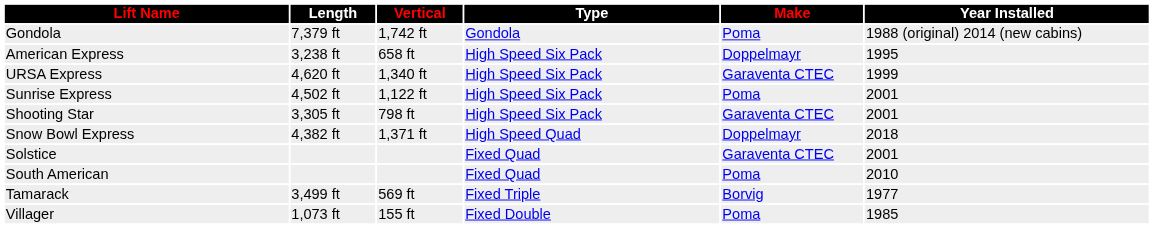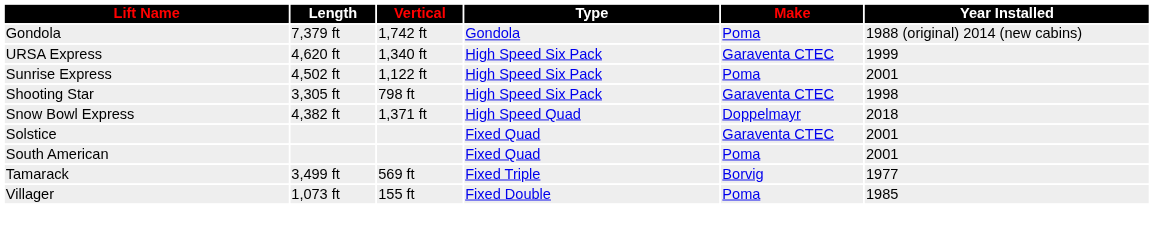 <table ->
 <tr>
 <th style="width:20%; background:black; color:red;">Lift Name</th>
 <th style="width:06%; background:black; color:white;">Length</th>
 <th style="width:06%; background:black; color:red;">Vertical</th>
 <th style="width:18%; background:black; color:white;">Type</th>
 <th style="width:10%; background:black; color:red;">Make</th>
 <th style="width:20%; background:black; color:white;">Year Installed</th>
 </tr>
 <tr style="background:#eee; color:black;">
 <td>Gondola</td>
 <td>7,379 ft</td>
 <td>1,742 ft</td>
 <td><a href='#'>Gondola</a></td>
 <td><a href='#'>Poma</a></td>
 <td>1988 (original) 2014 (new cabins)</td>
-</tr>
-<tr style="background:#eee; color:black;">
-<td>American Express</td>
-<td>3,238 ft</td>
-<td>658 ft</td>
-<td><a href='#'>High Speed Six Pack</a></td>
-<td><a href='#'>Doppelmayr</a></td>
-<td>1995</td>
 </tr>
 <tr style="background:#eee; color:black;">
 <td>URSA Express</td>
 <td>4,620 ft</td>
 <td>1,340 ft</td>
 <td><a href='#'>High Speed Six Pack</a></td>
 <td><a href='#'>Garaventa CTEC</a></td>
 <td>1999</td>
 </tr>
 <tr style="background:#eee; color:black;">
 <td>Sunrise Express</td>
 <td>4,502 ft</td>
 <td>1,122 ft</td>
 <td><a href='#'>High Speed Six Pack</a></td>
 <td><a href='#'>Poma</a></td>
 <td>2001</td>
 </tr>
 <tr style="background:#eee; color:black;">
 <td>Shooting Star</td>
 <td>3,305 ft</td>
 <td>798 ft</td>
 <td><a href='#'>High Speed Six Pack</a></td>
 <td><a href='#'>Garaventa CTEC</a></td>
-<td>2001</td>
+<td>1998</td>
 </tr>
 <tr style="background:#eee; color:black;">
 <td>Snow Bowl Express</td>
 <td>4,382 ft</td>
 <td>1,371 ft</td>
 <td><a href='#'>High Speed Quad</a></td>
 <td><a href='#'>Doppelmayr</a></td>
 <td>2018</td>
 </tr>
 <tr style="background:#eee; color:black;">
 <td>Solstice</td>
 <td></td>
 <td></td>
 <td><a href='#'>Fixed Quad</a></td>
 <td><a href='#'>Garaventa CTEC</a></td>
 <td>2001</td>
 </tr>
 <tr style="background:#eee; color:black;">
 <td>South American</td>
 <td></td>
 <td></td>
 <td><a href='#'>Fixed Quad</a></td>
 <td><a href='#'>Poma</a></td>
-<td>2010</td>
+<td>2001</td>
 </tr>
 <tr style="background:#eee; color:black;">
 <td>Tamarack</td>
 <td>3,499 ft</td>
 <td>569 ft</td>
 <td><a href='#'>Fixed Triple</a></td>
 <td><a href='#'>Borvig</a></td>
 <td>1977</td>
 </tr>
 <tr style="background:#eee; color:black;">
 <td>Villager</td>
 <td>1,073 ft</td>
 <td>155 ft</td>
 <td><a href='#'>Fixed Double</a></td>
 <td><a href='#'>Poma</a></td>
 <td>1985</td>
 </tr>
 <tr style="background:#eee; color:black;">
 </tr>
 </table>
